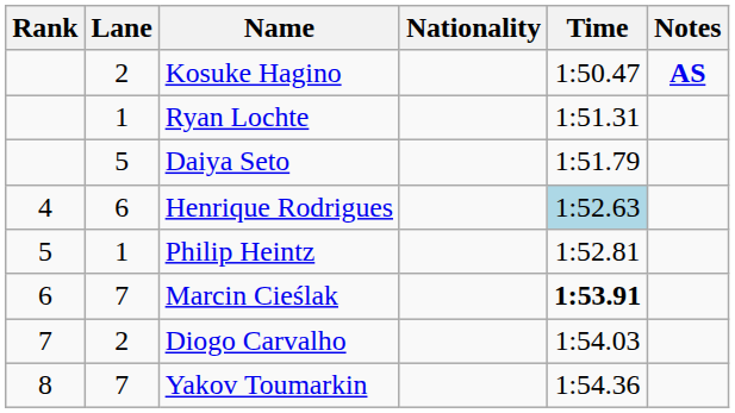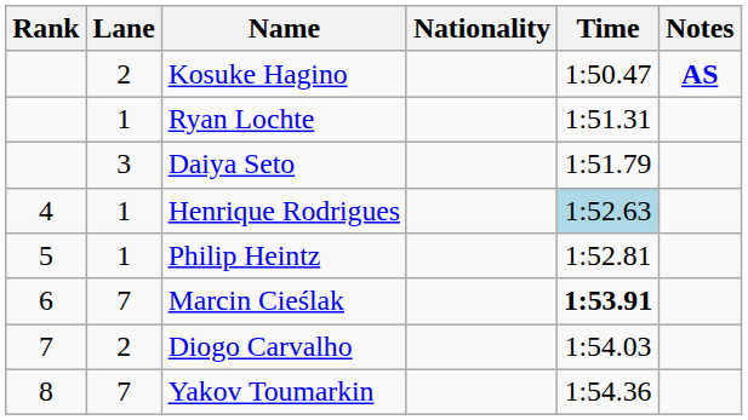 <table class="wikitable sortable" style="text-align:center">
 <tr>
 <th>Rank</th>
 <th>Lane</th>
 <th>Name</th>
 <th>Nationality</th>
 <th>Time</th>
 <th>Notes</th>
 </tr>
 <tr>
 <td></td>
 <td>2</td>
 <td align=left><a href='#'>Kosuke Hagino</a></td>
 <td align=left></td>
 <td>1:50.47</td>
 <td><strong><a href='#'>AS</a></strong></td>
 </tr>
 <tr>
 <td></td>
 <td>1</td>
 <td align=left><a href='#'>Ryan Lochte</a></td>
 <td align=left></td>
 <td>1:51.31</td>
 <td></td>
 </tr>
 <tr>
 <td></td>
-<td>5</td>
+<td>3</td>
 <td align=left><a href='#'>Daiya Seto</a></td>
 <td align=left></td>
 <td>1:51.79</td>
 <td></td>
 </tr>
 <tr>
 <td>4</td>
-<td>6</td>
+<td>1</td>
 <td align=left><a href='#'>Henrique Rodrigues</a></td>
 <td align=left></td>
 <td style="background: lightblue;">1:52.63</td>
 <td></td>
 </tr>
 <tr>
 <td>5</td>
 <td>1</td>
 <td align=left><a href='#'>Philip Heintz</a></td>
 <td align=left></td>
 <td>1:52.81</td>
 <td></td>
 </tr>
 <tr>
 <td>6</td>
 <td>7</td>
 <td align=left><a href='#'>Marcin Cieślak</a></td>
 <td align=left></td>
 <td><strong>1:53.91</strong></td>
 <td></td>
 </tr>
 <tr>
 <td>7</td>
 <td>2</td>
 <td align=left><a href='#'>Diogo Carvalho</a></td>
 <td align=left></td>
 <td>1:54.03</td>
 <td></td>
 </tr>
 <tr>
 <td>8</td>
 <td>7</td>
 <td align=left><a href='#'>Yakov Toumarkin</a></td>
 <td align=left></td>
 <td>1:54.36</td>
 <td></td>
 </tr>
 </table>
